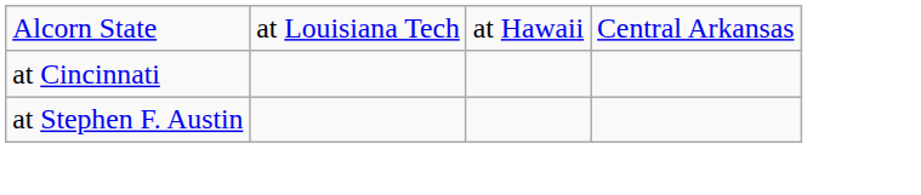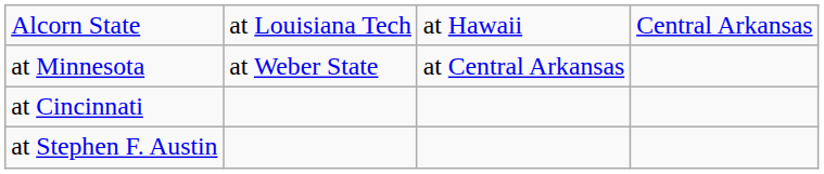 <table class="wikitable">
 <tr>
 <td><a href='#'>Alcorn State</a></td>
 <td>at <a href='#'>Louisiana Tech</a></td>
 <td>at <a href='#'>Hawaii</a></td>
 <td><a href='#'>Central Arkansas</a></td>
+</tr>
+<tr>
+<td>at <a href='#'>Minnesota</a></td>
+<td>at <a href='#'>Weber State</a></td>
+<td>at <a href='#'>Central Arkansas</a></td>
+<td></td>
 </tr>
 <tr>
 <td>at <a href='#'>Cincinnati</a></td>
 <td></td>
 <td></td>
 <td></td>
 </tr>
 <tr>
 <td>at <a href='#'>Stephen F. Austin</a></td>
 <td></td>
 <td></td>
 <td></td>
 </tr>
 </table>
